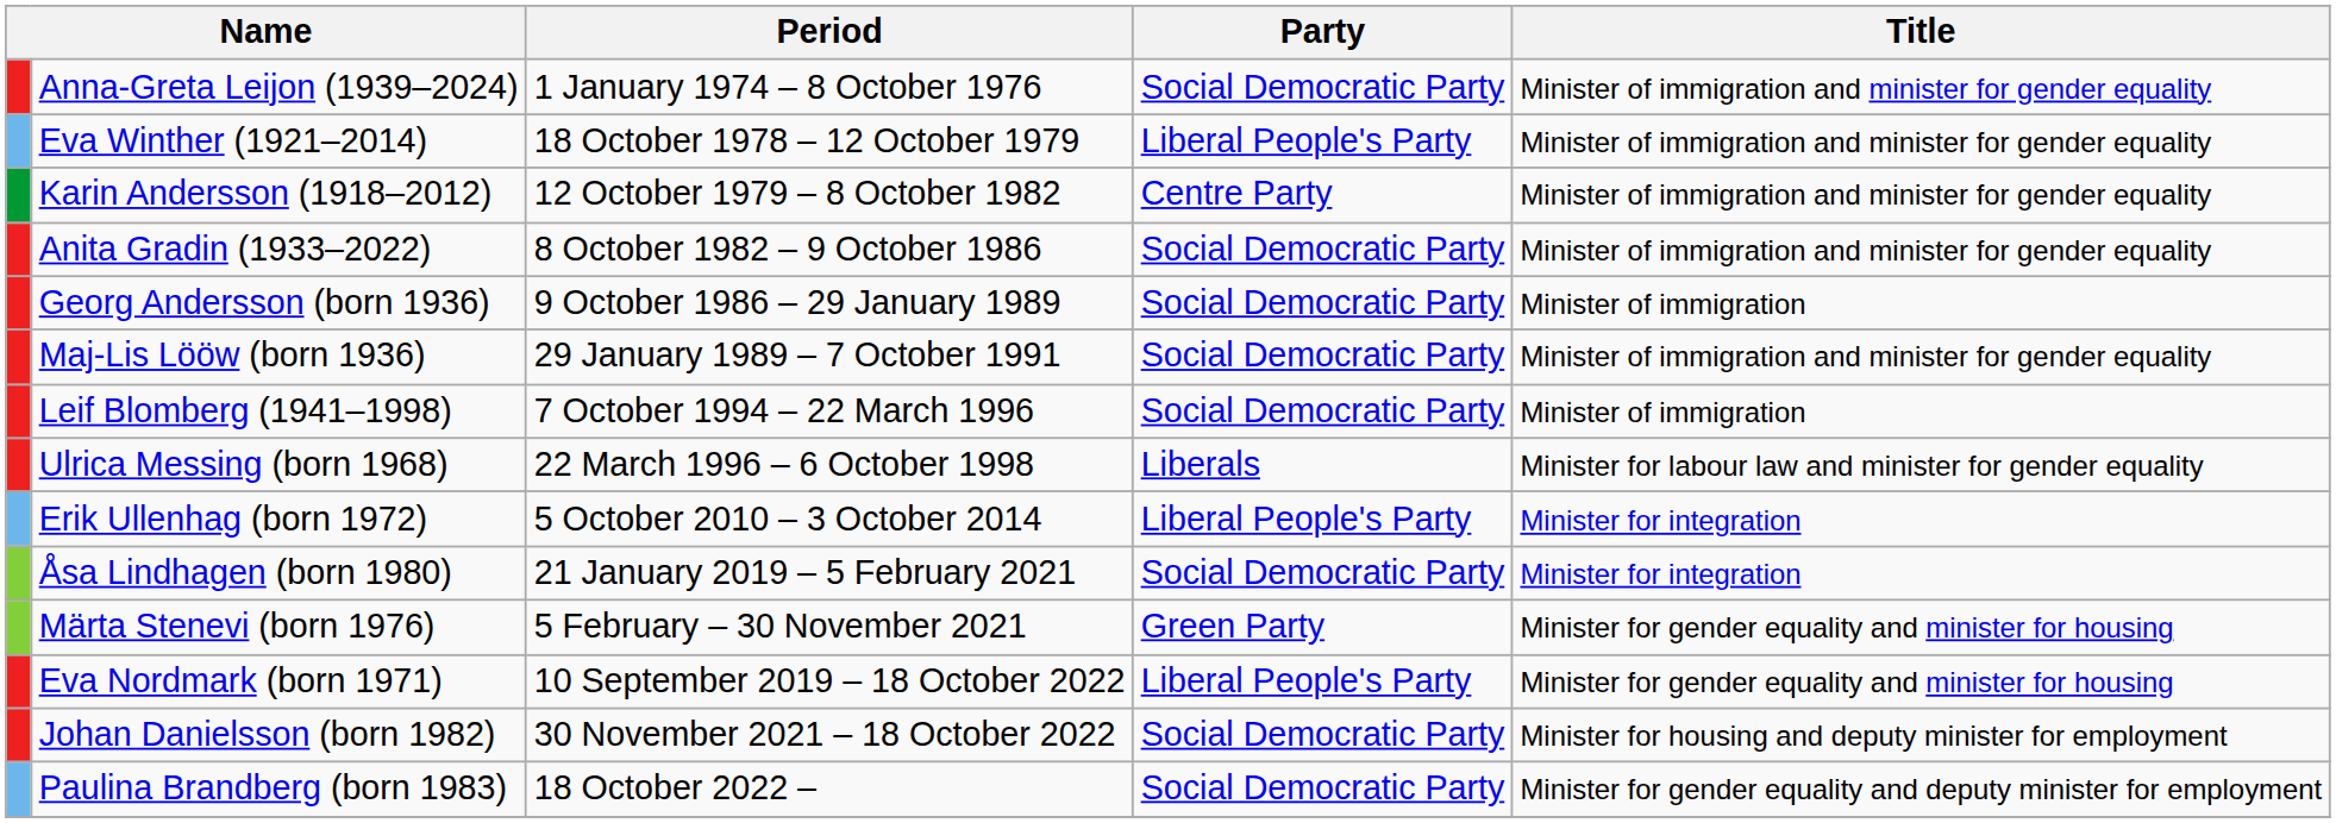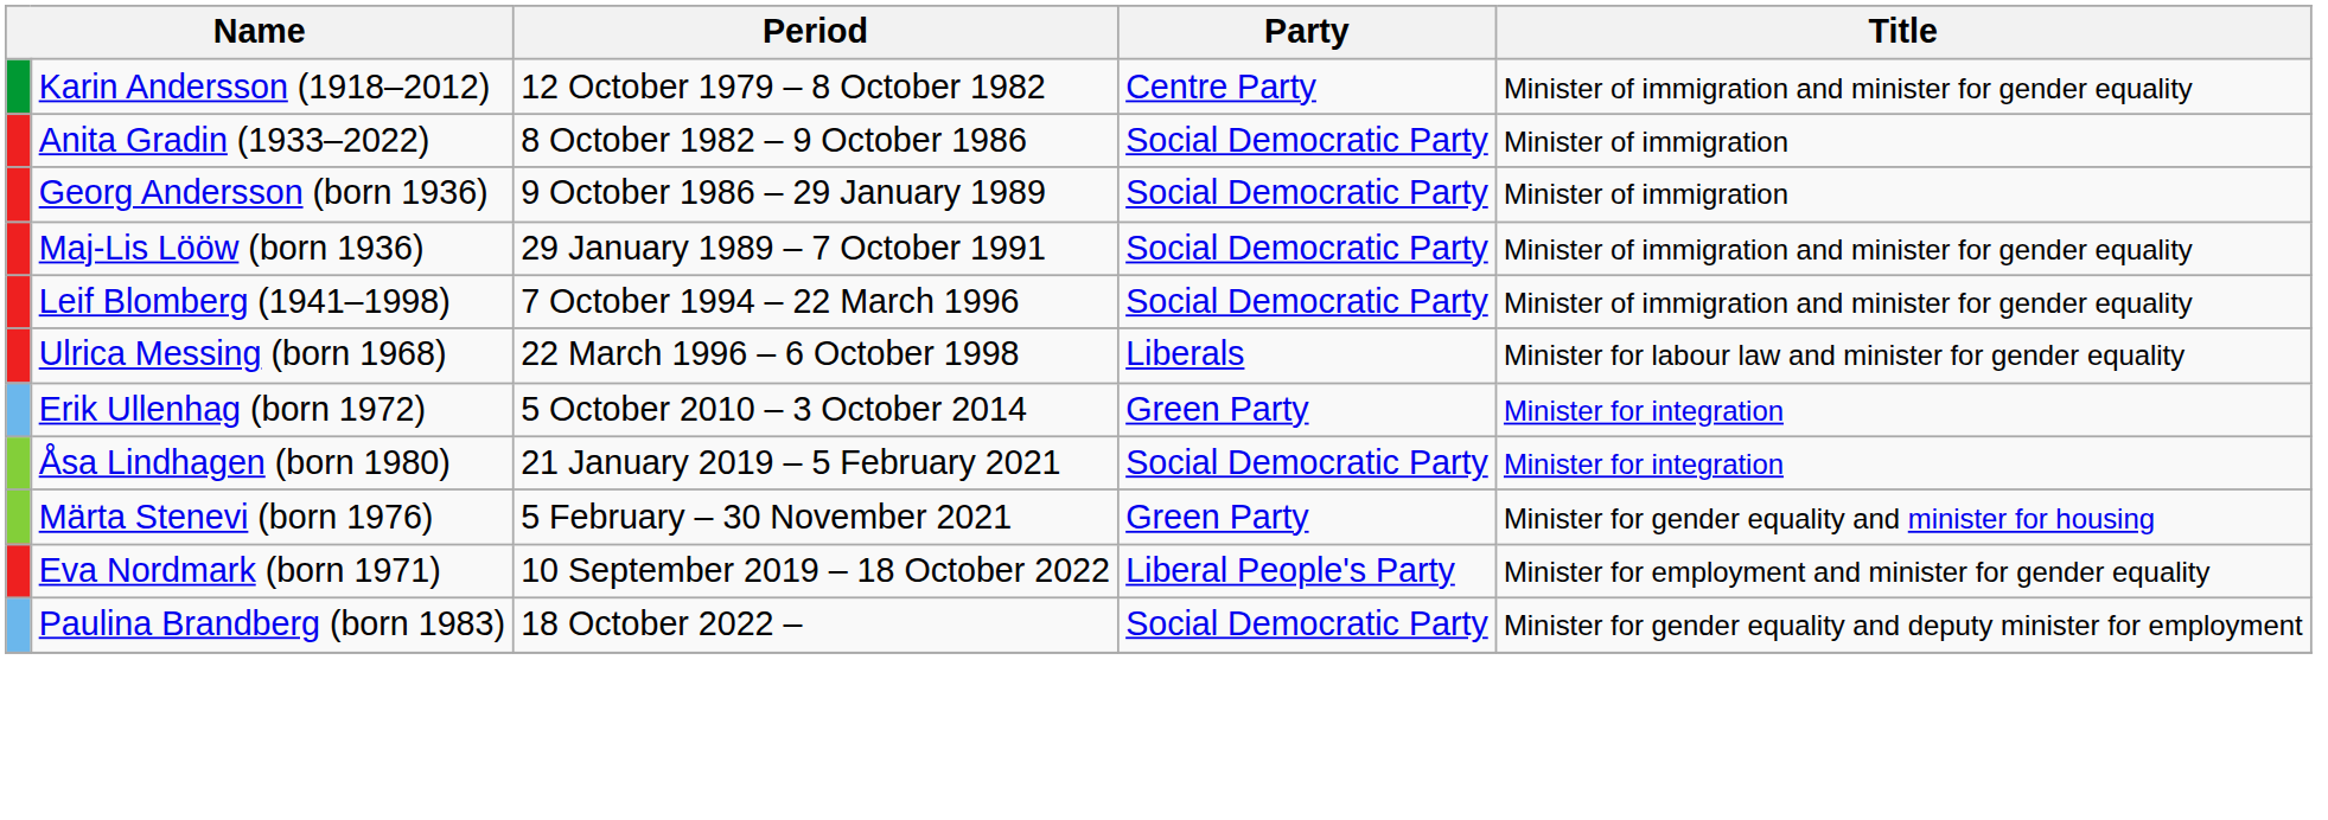 <table class="wikitable">
 <tr>
 <th colspan="2">Name</th>
 <th>Period</th>
 <th>Party</th>
 <th>Title</th>
-</tr>
-<tr>
-<td bgcolor=#EE2020> </td>
-<td><a href='#'>Anna-Greta Leijon</a> (1939–2024)</td>
-<td>1 January 1974 – 8 October 1976</td>
-<td><a href='#'>Social Democratic Party</a></td>
-<td><small>Minister of immigration and <a href='#'>minister for gender equality</a></small></td>
-</tr>
-<tr>
-<td bgcolor=#6BB7EC> </td>
-<td><a href='#'>Eva Winther</a> (1921–2014)</td>
-<td>18 October 1978 – 12 October 1979</td>
-<td><a href='#'>Liberal People's Party</a></td>
-<td><small>Minister of immigration and minister for gender equality</small></td>
 </tr>
 <tr>
 <td bgcolor=#009933> </td>
 <td><a href='#'>Karin Andersson</a> (1918–2012)</td>
 <td>12 October 1979 – 8 October 1982</td>
 <td><a href='#'>Centre Party</a></td>
 <td><small>Minister of immigration and minister for gender equality</small></td>
 </tr>
 <tr>
 <td bgcolor=#EE2020> </td>
 <td><a href='#'>Anita Gradin</a> (1933–2022)</td>
 <td>8 October 1982 – 9 October 1986</td>
 <td><a href='#'>Social Democratic Party</a></td>
-<td><small>Minister of immigration and minister for gender equality</small></td>
+<td><small>Minister of immigration</small></td>
 </tr>
 <tr>
 <td bgcolor=#EE2020> </td>
 <td><a href='#'>Georg Andersson</a> (born 1936)</td>
 <td>9 October 1986 – 29 January 1989</td>
 <td><a href='#'>Social Democratic Party</a></td>
 <td><small>Minister of immigration</small></td>
 </tr>
 <tr>
 <td bgcolor=#EE2020> </td>
 <td><a href='#'>Maj-Lis Lööw</a> (born 1936)</td>
 <td>29 January 1989 – 7 October 1991</td>
 <td><a href='#'>Social Democratic Party</a></td>
 <td><small>Minister of immigration and minister for gender equality</small></td>
 </tr>
 <tr>
 <td bgcolor=#EE2020> </td>
 <td><a href='#'>Leif Blomberg</a> (1941–1998)</td>
 <td>7 October 1994 – 22 March 1996</td>
 <td><a href='#'>Social Democratic Party</a></td>
-<td><small>Minister of immigration</small></td>
+<td><small>Minister of immigration and minister for gender equality</small></td>
 </tr>
 <tr>
 <td bgcolor=#EE2020> </td>
 <td><a href='#'>Ulrica Messing</a> (born 1968)</td>
 <td>22 March 1996 – 6 October 1998</td>
 <td><a href='#'>Liberals</a></td>
 <td><small>Minister for labour law and minister for gender equality</small></td>
 </tr>
 <tr>
 <td bgcolor=#6BB7EC> </td>
 <td><a href='#'>Erik Ullenhag</a> (born 1972)</td>
 <td>5 October 2010 – 3 October 2014</td>
-<td><a href='#'>Liberal People's Party</a></td>
+<td><a href='#'>Green Party</a></td>
 <td><small><a href='#'>Minister for integration</a></small></td>
 </tr>
 <tr>
 <td bgcolor=#83CF39> </td>
 <td><a href='#'>Åsa Lindhagen</a> (born 1980)</td>
 <td>21 January 2019 – 5 February 2021</td>
 <td><a href='#'>Social Democratic Party</a></td>
 <td><small><a href='#'>Minister for integration</a></small></td>
 </tr>
 <tr>
 <td bgcolor=#83CF39> </td>
 <td><a href='#'>Märta Stenevi</a> (born 1976)</td>
 <td>5 February – 30 November 2021</td>
 <td><a href='#'>Green Party</a></td>
 <td><small>Minister for gender equality and <a href='#'>minister for housing</a></small></td>
 </tr>
 <tr>
 <td bgcolor=#EE2020> </td>
 <td><a href='#'>Eva Nordmark</a> (born 1971)</td>
 <td>10 September 2019 – 18 October 2022</td>
 <td><a href='#'>Liberal People's Party</a></td>
-<td><small>Minister for gender equality and <a href='#'>minister for housing</a></small></td>
-</tr>
-<tr>
-<td bgcolor=#EE2020> </td>
-<td><a href='#'>Johan Danielsson</a> (born 1982)</td>
-<td>30 November 2021 – 18 October 2022</td>
-<td><a href='#'>Social Democratic Party</a></td>
-<td><small>Minister for housing and deputy minister for employment</small></td>
+<td><small>Minister for employment and minister for gender equality</small></td>
 </tr>
 <tr>
 <td bgcolor=#6BB7EC> </td>
 <td><a href='#'>Paulina Brandberg</a> (born 1983)</td>
 <td>18 October 2022 –</td>
 <td><a href='#'>Social Democratic Party</a></td>
 <td><small>Minister for gender equality and deputy minister for employment</small></td>
 </tr>
 <tr>
 </tr>
 </table>
